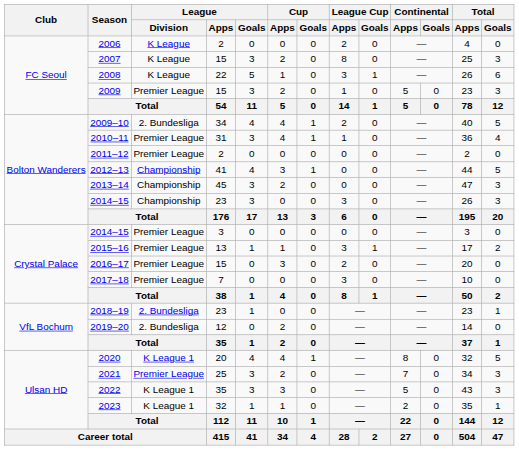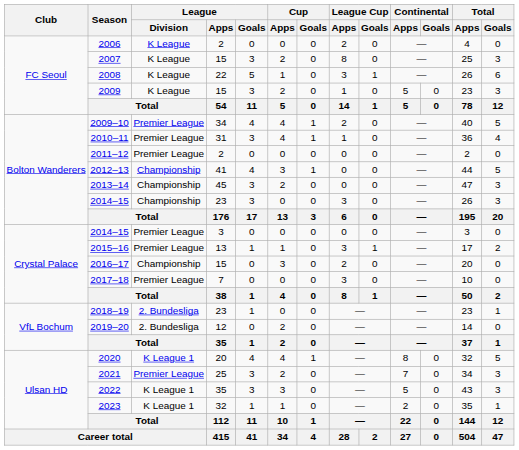 <table class="wikitable" style="text-align:center">
 <tr>
 <th rowspan="2">Club</th>
 <th rowspan="2">Season</th>
 <th colspan="3">League</th>
 <th colspan="2">Cup</th>
 <th colspan="2">League Cup</th>
 <th colspan="2">Continental</th>
 <th colspan="2">Total</th>
 </tr>
 <tr>
 <th>Division</th>
 <th>Apps</th>
 <th>Goals</th>
 <th>Apps</th>
 <th>Goals</th>
 <th>Apps</th>
 <th>Goals</th>
 <th>Apps</th>
 <th>Goals</th>
 <th>Apps</th>
 <th>Goals</th>
 </tr>
 <tr>
 <td rowspan="5"><a href='#'>FC Seoul</a></td>
 <td><a href='#'>2006</a></td>
 <td><a href='#'>K League</a></td>
 <td>2</td>
 <td>0</td>
 <td>0</td>
 <td>0</td>
 <td>2</td>
 <td>0</td>
 <td colspan="2">—</td>
 <td>4</td>
 <td>0</td>
 </tr>
 <tr>
 <td><a href='#'>2007</a></td>
 <td>K League</td>
 <td>15</td>
 <td>3</td>
 <td>2</td>
 <td>0</td>
 <td>8</td>
 <td>0</td>
 <td colspan="2">—</td>
 <td>25</td>
 <td>3</td>
 </tr>
 <tr>
 <td><a href='#'>2008</a></td>
 <td>K League</td>
 <td>22</td>
 <td>5</td>
 <td>1</td>
 <td>0</td>
 <td>3</td>
 <td>1</td>
 <td colspan="2">—</td>
 <td>26</td>
 <td>6</td>
 </tr>
 <tr>
 <td><a href='#'>2009</a></td>
-<td>Premier League</td>
+<td>K League</td>
 <td>15</td>
 <td>3</td>
 <td>2</td>
 <td>0</td>
 <td>1</td>
 <td>0</td>
 <td>5</td>
 <td>0</td>
 <td>23</td>
 <td>3</td>
 </tr>
 <tr>
 <th colspan=2>Total</th>
 <th>54</th>
 <th>11</th>
 <th>5</th>
 <th>0</th>
 <th>14</th>
 <th>1</th>
 <th>5</th>
 <th>0</th>
 <th>78</th>
 <th>12</th>
 </tr>
 <tr>
 <td rowspan="7"><a href='#'>Bolton Wanderers</a></td>
 <td><a href='#'>2009–10</a></td>
-<td>2. Bundesliga</td>
+<td><a href='#'>Premier League</a></td>
 <td>34</td>
 <td>4</td>
 <td>4</td>
 <td>1</td>
 <td>2</td>
 <td>0</td>
 <td colspan="2">—</td>
 <td>40</td>
 <td>5</td>
 </tr>
 <tr>
 <td><a href='#'>2010–11</a></td>
 <td>Premier League</td>
 <td>31</td>
 <td>3</td>
 <td>4</td>
 <td>1</td>
 <td>1</td>
 <td>0</td>
 <td colspan="2">—</td>
 <td>36</td>
 <td>4</td>
 </tr>
 <tr>
 <td><a href='#'>2011–12</a></td>
 <td>Premier League</td>
 <td>2</td>
 <td>0</td>
 <td>0</td>
 <td>0</td>
 <td>0</td>
 <td>0</td>
 <td colspan="2">—</td>
 <td>2</td>
 <td>0</td>
 </tr>
 <tr>
 <td><a href='#'>2012–13</a></td>
 <td><a href='#'>Championship</a></td>
 <td>41</td>
 <td>4</td>
 <td>3</td>
 <td>1</td>
 <td>0</td>
 <td>0</td>
 <td colspan="2">—</td>
 <td>44</td>
 <td>5</td>
 </tr>
 <tr>
 <td><a href='#'>2013–14</a></td>
 <td>Championship</td>
 <td>45</td>
 <td>3</td>
 <td>2</td>
 <td>0</td>
 <td>0</td>
 <td>0</td>
 <td colspan="2">—</td>
 <td>47</td>
 <td>3</td>
 </tr>
 <tr>
 <td><a href='#'>2014–15</a></td>
 <td>Championship</td>
 <td>23</td>
 <td>3</td>
 <td>0</td>
 <td>0</td>
 <td>3</td>
 <td>0</td>
 <td colspan="2">—</td>
 <td>26</td>
 <td>3</td>
 </tr>
 <tr>
 <th colspan=2>Total</th>
 <th>176</th>
 <th>17</th>
 <th>13</th>
 <th>3</th>
 <th>6</th>
 <th>0</th>
 <th colspan="2">—</th>
 <th>195</th>
 <th>20</th>
 </tr>
 <tr>
 <td rowspan="5"><a href='#'>Crystal Palace</a></td>
 <td><a href='#'>2014–15</a></td>
 <td>Premier League</td>
 <td>3</td>
 <td>0</td>
 <td>0</td>
 <td>0</td>
 <td>0</td>
 <td>0</td>
 <td colspan="2">—</td>
 <td>3</td>
 <td>0</td>
 </tr>
 <tr>
 <td><a href='#'>2015–16</a></td>
 <td>Premier League</td>
 <td>13</td>
 <td>1</td>
 <td>1</td>
 <td>0</td>
 <td>3</td>
 <td>1</td>
 <td colspan="2">—</td>
 <td>17</td>
 <td>2</td>
 </tr>
 <tr>
 <td><a href='#'>2016–17</a></td>
-<td>Premier League</td>
+<td>Championship</td>
 <td>15</td>
 <td>0</td>
 <td>3</td>
 <td>0</td>
 <td>2</td>
 <td>0</td>
 <td colspan="2">—</td>
 <td>20</td>
 <td>0</td>
 </tr>
 <tr>
 <td><a href='#'>2017–18</a></td>
 <td>Premier League</td>
 <td>7</td>
 <td>0</td>
 <td>0</td>
 <td>0</td>
 <td>3</td>
 <td>0</td>
 <td colspan="2">—</td>
 <td>10</td>
 <td>0</td>
 </tr>
 <tr>
 <th colspan=2>Total</th>
 <th>38</th>
 <th>1</th>
 <th>4</th>
 <th>0</th>
 <th>8</th>
 <th>1</th>
 <th colspan="2">—</th>
 <th>50</th>
 <th>2</th>
 </tr>
 <tr>
 <td rowspan="3"><a href='#'>VfL Bochum</a></td>
 <td><a href='#'>2018–19</a></td>
 <td><a href='#'>2. Bundesliga</a></td>
 <td>23</td>
 <td>1</td>
 <td>0</td>
 <td>0</td>
 <td colspan="2">—</td>
 <td colspan="2">—</td>
 <td>23</td>
 <td>1</td>
 </tr>
 <tr>
 <td><a href='#'>2019–20</a></td>
 <td>2. Bundesliga</td>
 <td>12</td>
 <td>0</td>
 <td>2</td>
 <td>0</td>
 <td colspan="2">—</td>
 <td colspan="2">—</td>
 <td>14</td>
 <td>0</td>
 </tr>
 <tr>
 <th colspan=2>Total</th>
 <th>35</th>
 <th>1</th>
 <th>2</th>
 <th>0</th>
 <th colspan="2">—</th>
 <th colspan="2">—</th>
 <th>37</th>
 <th>1</th>
 </tr>
 <tr>
 <td rowspan="5"><a href='#'>Ulsan HD</a></td>
 <td><a href='#'>2020</a></td>
 <td><a href='#'>K League 1</a></td>
 <td>20</td>
 <td>4</td>
 <td>4</td>
 <td>1</td>
 <td colspan="2">—</td>
 <td>8</td>
 <td>0</td>
 <td>32</td>
 <td>5</td>
 </tr>
 <tr>
 <td><a href='#'>2021</a></td>
 <td><a href='#'>Premier League</a></td>
 <td>25</td>
 <td>3</td>
 <td>2</td>
 <td>0</td>
 <td colspan="2">—</td>
 <td>7</td>
 <td>0</td>
 <td>34</td>
 <td>3</td>
 </tr>
 <tr>
 <td><a href='#'>2022</a></td>
 <td>K League 1</td>
 <td>35</td>
 <td>3</td>
 <td>3</td>
 <td>0</td>
 <td colspan="2">—</td>
 <td>5</td>
 <td>0</td>
 <td>43</td>
 <td>3</td>
 </tr>
 <tr>
 <td><a href='#'>2023</a></td>
 <td>K League 1</td>
 <td>32</td>
 <td>1</td>
 <td>1</td>
 <td>0</td>
 <td colspan="2">—</td>
 <td>2</td>
 <td>0</td>
 <td>35</td>
 <td>1</td>
 </tr>
 <tr>
 <th colspan="2">Total</th>
 <th>112</th>
 <th>11</th>
 <th>10</th>
 <th>1</th>
 <th colspan="2">—</th>
 <th>22</th>
 <th>0</th>
 <th>144</th>
 <th>12</th>
 </tr>
 <tr>
 <th colspan="3">Career total</th>
 <th>415</th>
 <th>41</th>
 <th>34</th>
 <th>4</th>
 <th>28</th>
 <th>2</th>
 <th>27</th>
 <th>0</th>
 <th>504</th>
 <th>47</th>
 </tr>
 </table>
